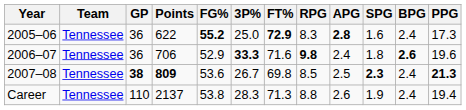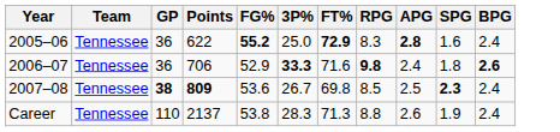 <table class="wikitable">
 <tr>
 <th>Year</th>
 <th>Team</th>
 <th>GP</th>
 <th>Points</th>
 <th>FG%</th>
 <th>3P%</th>
 <th>FT%</th>
 <th>RPG</th>
 <th>APG</th>
 <th>SPG</th>
 <th>BPG</th>
-<th>PPG</th>
 </tr>
 <tr 2006-07>
 <td>2005–06</td>
 <td><a href='#'>Tennessee</a></td>
 <td>36</td>
 <td>622</td>
 <td><strong>55.2</strong></td>
 <td>25.0</td>
 <td><strong>72.9</strong></td>
 <td>8.3</td>
 <td><strong>2.8</strong></td>
 <td>1.6</td>
 <td>2.4</td>
-<td>17.3</td>
 </tr>
 <tr>
 <td>2006–07</td>
 <td><a href='#'>Tennessee</a></td>
 <td>36</td>
 <td>706</td>
 <td>52.9</td>
 <td><strong>33.3</strong></td>
 <td>71.6</td>
 <td><strong>9.8</strong></td>
 <td>2.4</td>
 <td>1.8</td>
 <td><strong>2.6</strong></td>
-<td>19.6</td>
 </tr>
 <tr>
 <td>2007–08</td>
 <td><a href='#'>Tennessee</a></td>
 <td><strong>38</strong></td>
 <td><strong>809</strong></td>
 <td>53.6</td>
 <td>26.7</td>
 <td>69.8</td>
 <td>8.5</td>
 <td>2.5</td>
 <td><strong>2.3</strong></td>
 <td>2.4</td>
-<td><strong>21.3</strong></td>
 </tr>
 <tr>
 <td>Career</td>
 <td><a href='#'>Tennessee</a></td>
 <td>110</td>
 <td>2137</td>
 <td>53.8</td>
 <td>28.3</td>
 <td>71.3</td>
 <td>8.8</td>
 <td>2.6</td>
 <td>1.9</td>
 <td>2.4</td>
-<td>19.4</td>
 </tr>
 </table>
